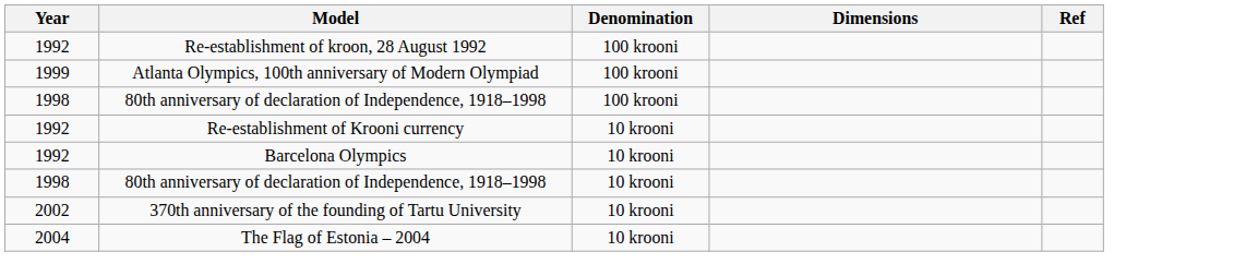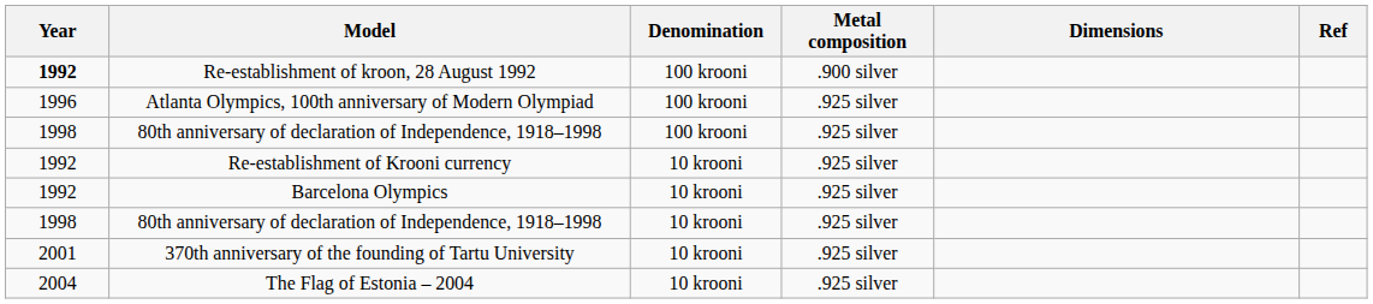 <table class="wikitable">
 <tr>
 <th width=  80>Year</th>
 <th width= 430>Model</th>
 <th width= 120>Denomination</th>
+<th width= 120>Metal composition</th>
 <th width= 300>Dimensions</th>
 <th width=  50>Ref</th>
 </tr>
 <tr>
-<td align="center">1992</td>
+<td align="center"><strong>1992</strong></td>
 <td align="center">Re-establishment of kroon, 28 August 1992</td>
 <td align="center">100 krooni</td>
+<td align="center">.900 silver</td>
 <td align="center"></td>
 <td align="center"></td>
 </tr>
 <tr>
-<td align="center">1999</td>
+<td align="center">1996</td>
 <td align="center">Atlanta Olympics, 100th anniversary of Modern Olympiad</td>
 <td align="center">100 krooni</td>
+<td align="center">.925 silver</td>
 <td align="center"></td>
 <td align="center"></td>
 </tr>
 <tr>
 <td align="center">1998</td>
 <td align="center">80th anniversary of declaration of Independence, 1918–1998</td>
 <td align="center">100 krooni</td>
+<td align="center">.925 silver</td>
 <td align="center"></td>
 <td align="center"></td>
 </tr>
 <tr>
 <td align="center">1992</td>
 <td align="center">Re-establishment of Krooni currency</td>
 <td align="center">10 krooni</td>
+<td align="center">.925 silver</td>
 <td align="center"></td>
 <td align="center"></td>
 </tr>
 <tr>
 <td align="center">1992</td>
 <td align="center">Barcelona Olympics</td>
 <td align="center">10 krooni</td>
+<td align="center">.925 silver</td>
 <td align="center"></td>
 <td align="center"></td>
 </tr>
 <tr>
 <td align="center">1998</td>
 <td align="center">80th anniversary of declaration of Independence, 1918–1998</td>
 <td align="center">10 krooni</td>
+<td align="center">.925 silver</td>
 <td align="center"></td>
 <td align="center"></td>
 </tr>
 <tr>
-<td align="center">2002</td>
+<td align="center">2001</td>
 <td align="center">370th anniversary of the founding of Tartu University</td>
 <td align="center">10 krooni</td>
+<td align="center">.925 silver</td>
 <td align="center"></td>
 <td align="center"></td>
 </tr>
 <tr>
 <td align="center">2004</td>
 <td align="center">The Flag of Estonia – 2004</td>
 <td align="center">10 krooni</td>
+<td align="center">.925 silver</td>
 <td align="center"></td>
 <td align="center"></td>
 </tr>
 </table>
